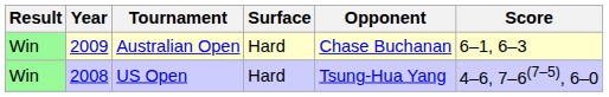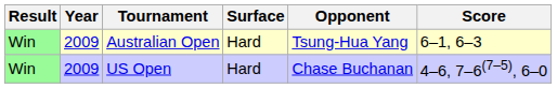 <table class="sortable wikitable nowrap">
 <tr>
 <th>Result</th>
 <th>Year</th>
 <th>Tournament</th>
 <th>Surface</th>
 <th>Opponent</th>
 <th class="unsortable">Score</th>
 </tr>
 <tr style="background:#ffc;">
 <td style="background:#98fb98;">Win</td>
 <td><a href='#'>2009</a></td>
 <td><a href='#'>Australian Open</a></td>
 <td>Hard</td>
-<td> <a href='#'>Chase Buchanan</a></td>
+<td> <a href='#'>Tsung-Hua Yang</a></td>
 <td>6–1, 6–3</td>
 </tr>
 <tr style="background:#ccccff;">
 <td style="background:#98fb98;">Win</td>
-<td><a href='#'>2008</a></td>
+<td><a href='#'>2009</a></td>
 <td><a href='#'>US Open</a></td>
 <td>Hard</td>
-<td> <a href='#'>Tsung-Hua Yang</a></td>
+<td> <a href='#'>Chase Buchanan</a></td>
 <td>4–6, 7–6<sup>(7–5)</sup>, 6–0</td>
 </tr>
 </table>
